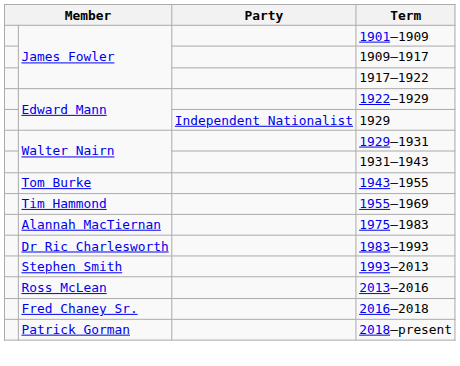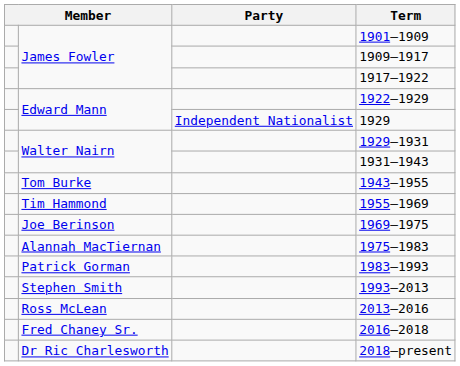 <table class="wikitable">
 <tr>
 <th colspan="2">Member</th>
 <th>Party</th>
 <th>Term</th>
 </tr>
 <tr>
 <td> </td>
 <td rowspan="3"><a href='#'>James Fowler</a></td>
 <td></td>
 <td><a href='#'>1901</a>–1909</td>
 </tr>
 <tr>
 <td> </td>
 <td></td>
 <td>1909–1917</td>
 </tr>
 <tr>
 <td> </td>
 <td></td>
 <td>1917–1922</td>
 </tr>
 <tr>
 <td> </td>
 <td rowspan="2"><a href='#'>Edward Mann</a></td>
 <td></td>
 <td><a href='#'>1922</a>–1929</td>
 </tr>
 <tr>
 <td> </td>
 <td><a href='#'>Independent Nationalist</a></td>
 <td>1929</td>
 </tr>
 <tr>
 <td> </td>
 <td rowspan="2"><a href='#'>Walter Nairn</a></td>
 <td></td>
 <td><a href='#'>1929</a>–1931</td>
 </tr>
 <tr>
 <td> </td>
 <td></td>
 <td>1931–1943</td>
 </tr>
 <tr>
 <td> </td>
 <td><a href='#'>Tom Burke</a></td>
 <td></td>
 <td><a href='#'>1943</a>–1955</td>
 </tr>
 <tr>
 <td> </td>
 <td><a href='#'>Tim Hammond</a></td>
 <td></td>
 <td><a href='#'>1955</a>–1969</td>
 </tr>
 <tr>
 <td> </td>
+<td><a href='#'>Joe Berinson</a></td>
+<td></td>
+<td><a href='#'>1969</a>–1975</td>
+</tr>
+<tr>
+<td> </td>
 <td><a href='#'>Alannah MacTiernan</a></td>
 <td></td>
 <td><a href='#'>1975</a>–1983</td>
 </tr>
 <tr>
 <td> </td>
-<td><a href='#'>Dr Ric Charlesworth</a></td>
+<td><a href='#'>Patrick Gorman</a></td>
 <td></td>
 <td><a href='#'>1983</a>–1993</td>
 </tr>
 <tr>
 <td> </td>
 <td><a href='#'>Stephen Smith</a></td>
 <td></td>
 <td><a href='#'>1993</a>–2013</td>
 </tr>
 <tr>
 <td> </td>
 <td><a href='#'>Ross McLean</a></td>
 <td></td>
 <td><a href='#'>2013</a>–2016</td>
 </tr>
 <tr>
 <td> </td>
 <td><a href='#'>Fred Chaney Sr.</a></td>
 <td></td>
 <td><a href='#'>2016</a>–2018</td>
 </tr>
 <tr>
 <td> </td>
-<td><a href='#'>Patrick Gorman</a></td>
+<td><a href='#'>Dr Ric Charlesworth</a></td>
 <td></td>
 <td><a href='#'>2018</a>–present</td>
 </tr>
 </table>
